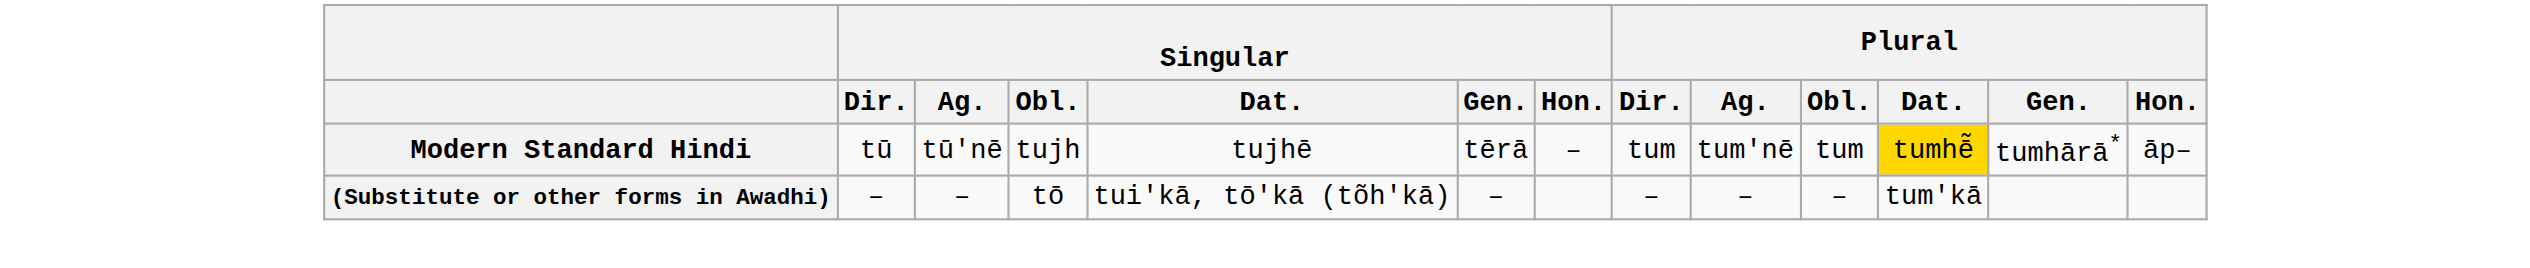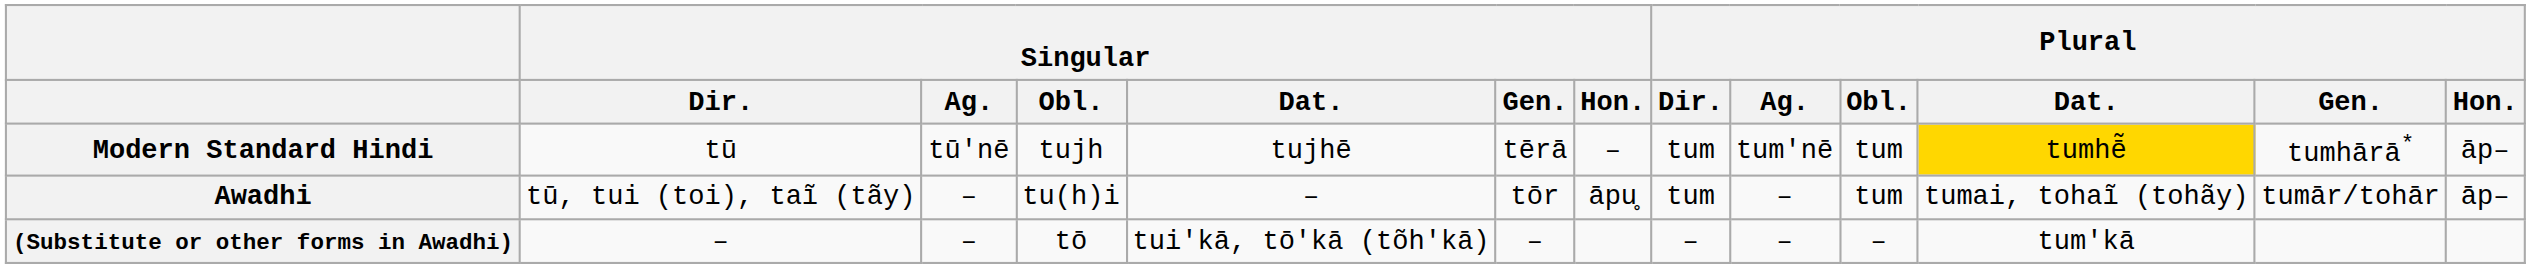 <table class="wikitable" style="text-align: center; margin-left: auto; margin-right: auto; border: none;">
 <tr>
 <th></th>
 <th colspan="6"><br>Singular <br></th>
 <th colspan="6">Plural</th>
 </tr>
 <tr>
 <th></th>
 <th>Dir.</th>
 <th>Ag.</th>
 <th>Obl.</th>
 <th>Dat.</th>
 <th>Gen.</th>
 <th>Hon.</th>
 <th>Dir.</th>
 <th>Ag.</th>
 <th>Obl.</th>
 <th>Dat.</th>
 <th>Gen.</th>
 <th>Hon.</th>
 </tr>
 <tr>
 <th>Modern Standard Hindi</th>
 <td>tū</td>
 <td>tū'nē</td>
 <td>tujh</td>
 <td>tujhē</td>
 <td>tērā</td>
 <td>–</td>
 <td>tum</td>
 <td>tum'nē</td>
 <td>tum</td>
 <td style="background: gold;">tumhē̃</td>
 <td>tumhārā<sup>*</sup></td>
 <td>āp–</td>
 </tr>
 <tr>
+<th>Awadhi</th>
+<td>tū, tui (toi), taĩ (tãy)</td>
+<td>–</td>
+<td>tu(h)i</td>
+<td>–</td>
+<td>tōr</td>
+<td>āpu̥</td>
+<td>tum</td>
+<td>–</td>
+<td>tum</td>
+<td>tumai, tohaĩ (tohãy)</td>
+<td>tumār/tohār</td>
+<td>āp–</td>
+</tr>
+<tr>
 <th><small>(Substitute or other forms in Awadhi)</small></th>
 <td>–</td>
 <td>–</td>
 <td>tō</td>
 <td>tui'kā, tō'kā (tõh'kā)</td>
 <td>–</td>
 <td></td>
 <td>–</td>
 <td>–</td>
 <td>–</td>
 <td>tum'kā</td>
 <td></td>
 <td></td>
 </tr>
 </table>
